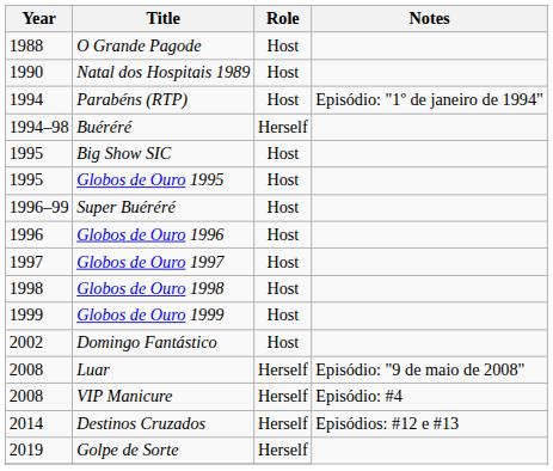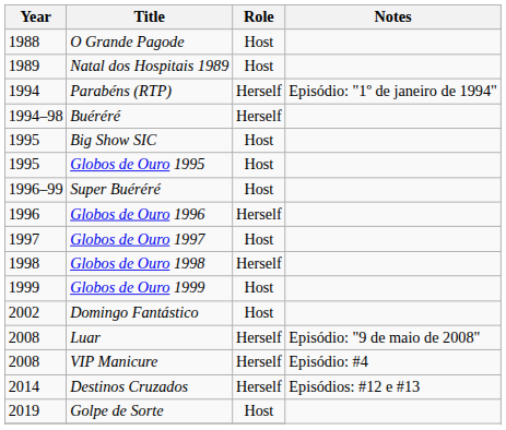 <table class="wikitable">
 <tr>
 <th>Year</th>
 <th>Title</th>
 <th>Role</th>
 <th>Notes</th>
 </tr>
 <tr>
 <td>1988</td>
 <td><em>O Grande Pagode</em></td>
 <td align="center">Host</td>
 <td></td>
 </tr>
 <tr>
-<td>1990</td>
+<td>1989</td>
 <td><em>Natal dos Hospitais 1989</em></td>
 <td align="center">Host</td>
 <td></td>
 </tr>
 <tr>
 <td>1994</td>
 <td><em>Parabéns (RTP)</em></td>
-<td align="center">Host</td>
+<td align="center">Herself</td>
 <td>Episódio: "1º de janeiro de 1994"</td>
 </tr>
 <tr>
 <td>1994–98</td>
 <td><em>Buéréré</em></td>
 <td align="center">Herself</td>
 <td></td>
 </tr>
 <tr>
 <td>1995</td>
 <td><em>Big Show SIC</em></td>
 <td align="center">Host</td>
 <td></td>
 </tr>
 <tr>
 <td>1995</td>
 <td><em><a href='#'>Globos de Ouro</a> 1995</em></td>
 <td align="center">Host</td>
 <td></td>
 </tr>
 <tr>
 <td>1996–99</td>
 <td><em>Super Buéréré</em></td>
 <td align="center">Host</td>
 <td></td>
 </tr>
 <tr>
 <td>1996</td>
 <td><em><a href='#'>Globos de Ouro</a> 1996</em></td>
-<td align="center">Host</td>
+<td align="center">Herself</td>
 <td></td>
 </tr>
 <tr>
 <td>1997</td>
 <td><em><a href='#'>Globos de Ouro</a> 1997</em></td>
 <td align="center">Host</td>
 <td></td>
 </tr>
 <tr>
 <td>1998</td>
 <td><em><a href='#'>Globos de Ouro</a> 1998</em></td>
-<td align="center">Host</td>
+<td align="center">Herself</td>
 <td></td>
 </tr>
 <tr>
 <td>1999</td>
 <td><em><a href='#'>Globos de Ouro</a> 1999</em></td>
 <td align="center">Host</td>
 <td></td>
 </tr>
 <tr>
 <td>2002</td>
 <td><em>Domingo Fantástico</em></td>
 <td align="center">Host</td>
 <td></td>
 </tr>
 <tr>
 <td>2008</td>
 <td><em>Luar</em></td>
 <td align="center">Herself</td>
 <td>Episódio: "9 de maio de 2008"</td>
 </tr>
 <tr>
 <td>2008</td>
 <td><em>VIP Manicure</em></td>
 <td align="center">Herself</td>
 <td>Episódio: #4</td>
 </tr>
 <tr>
 <td>2014</td>
 <td><em>Destinos Cruzados</em></td>
 <td align="center">Herself</td>
 <td>Episódios: #12 e #13</td>
 </tr>
 <tr>
 <td>2019</td>
 <td><em>Golpe de Sorte</em></td>
-<td align="center">Herself</td>
+<td align="center">Host</td>
 </tr>
 <tr>
 </tr>
 </table>
